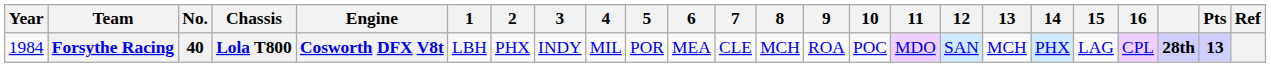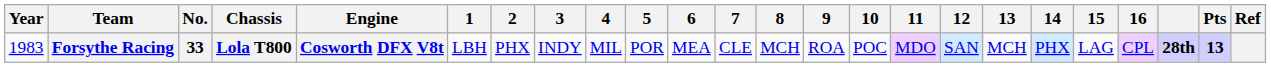 <table class="wikitable" style="text-align:center; font-size:85%">
 <tr>
 <th>Year</th>
 <th>Team</th>
 <th>No.</th>
 <th>Chassis</th>
 <th>Engine</th>
 <th>1</th>
 <th>2</th>
 <th>3</th>
 <th>4</th>
 <th>5</th>
 <th>6</th>
 <th>7</th>
 <th>8</th>
 <th>9</th>
 <th>10</th>
 <th>11</th>
 <th>12</th>
 <th>13</th>
 <th>14</th>
 <th>15</th>
 <th>16</th>
 <th></th>
 <th>Pts</th>
 <th>Ref</th>
 </tr>
 <tr>
-<td><a href='#'>1984</a></td>
+<td><a href='#'>1983</a></td>
 <th nowrap><a href='#'>Forsythe Racing</a></th>
-<th>40</th>
+<th>33</th>
 <th nowrap><a href='#'>Lola</a> T800</th>
 <th nowrap><a href='#'>Cosworth</a> <a href='#'>DFX</a> <a href='#'>V8</a><a href='#'>t</a></th>
 <td><a href='#'>LBH</a></td>
 <td><a href='#'>PHX</a></td>
 <td><a href='#'>INDY</a></td>
 <td><a href='#'>MIL</a></td>
 <td><a href='#'>POR</a></td>
 <td><a href='#'>MEA</a></td>
 <td><a href='#'>CLE</a></td>
 <td><a href='#'>MCH</a></td>
 <td><a href='#'>ROA</a></td>
 <td><a href='#'>POC</a></td>
 <td style="background:#EFCFFF;"><a href='#'>MDO</a><br></td>
 <td style="background:#CFEAFF;"><a href='#'>SAN</a><br></td>
 <td><a href='#'>MCH</a></td>
 <td style="background:#CFEAFF;"><a href='#'>PHX</a><br></td>
 <td><a href='#'>LAG</a></td>
 <td style="background:#EFCFFF;"><a href='#'>CPL</a><br></td>
 <th style="background:#cfcfff;">28th</th>
 <th style="background:#cfcfff;">13</th>
 <th></th>
 </tr>
 </table>
